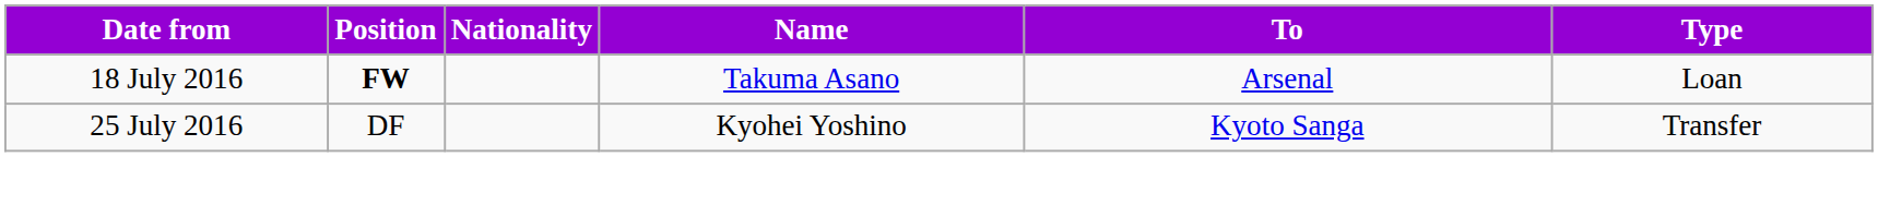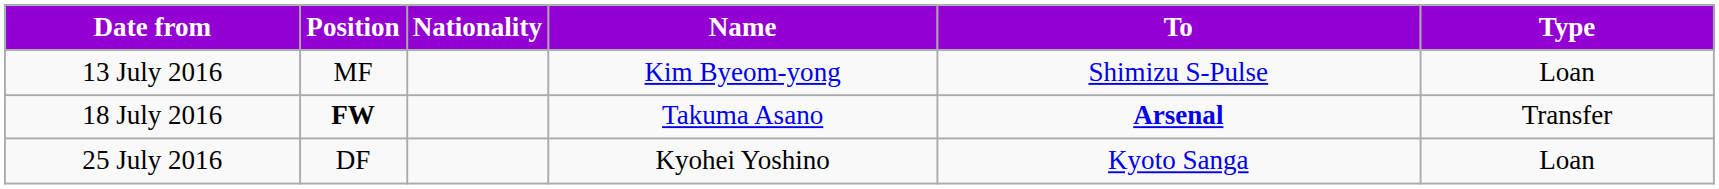 <table class="wikitable"  style="text-align:center; font-size:90%; ">
 <tr>
 <th style="background:darkviolet; color:white; width:150px;">Date from</th>
 <th style="background:darkviolet; color:white; width:50px;">Position</th>
 <th style="background:darkviolet; color:white; width:50px;">Nationality</th>
 <th style="background:darkviolet; color:white; width:200px;">Name</th>
 <th style="background:darkviolet; color:white; width:250px;">To</th>
 <th style="background:darkviolet; color:white; width:150px;">Type</th>
 </tr>
 <tr>
+<td>13 July 2016</td>
+<td>MF</td>
+<td></td>
+<td><a href='#'>Kim Byeom-yong</a></td>
+<td> <a href='#'>Shimizu S-Pulse</a></td>
+<td>Loan</td>
+</tr>
+<tr>
 <td>18 July 2016</td>
 <td><strong>FW</strong></td>
 <td></td>
 <td><a href='#'>Takuma Asano</a></td>
-<td> <a href='#'>Arsenal</a></td>
-<td>Loan</td>
+<td><strong> <a href='#'>Arsenal</a></strong></td>
+<td>Transfer</td>
 </tr>
 <tr>
 <td>25 July 2016</td>
 <td>DF</td>
 <td></td>
 <td>Kyohei Yoshino</td>
 <td> <a href='#'>Kyoto Sanga</a></td>
-<td>Transfer</td>
+<td>Loan</td>
 </tr>
 </table>
